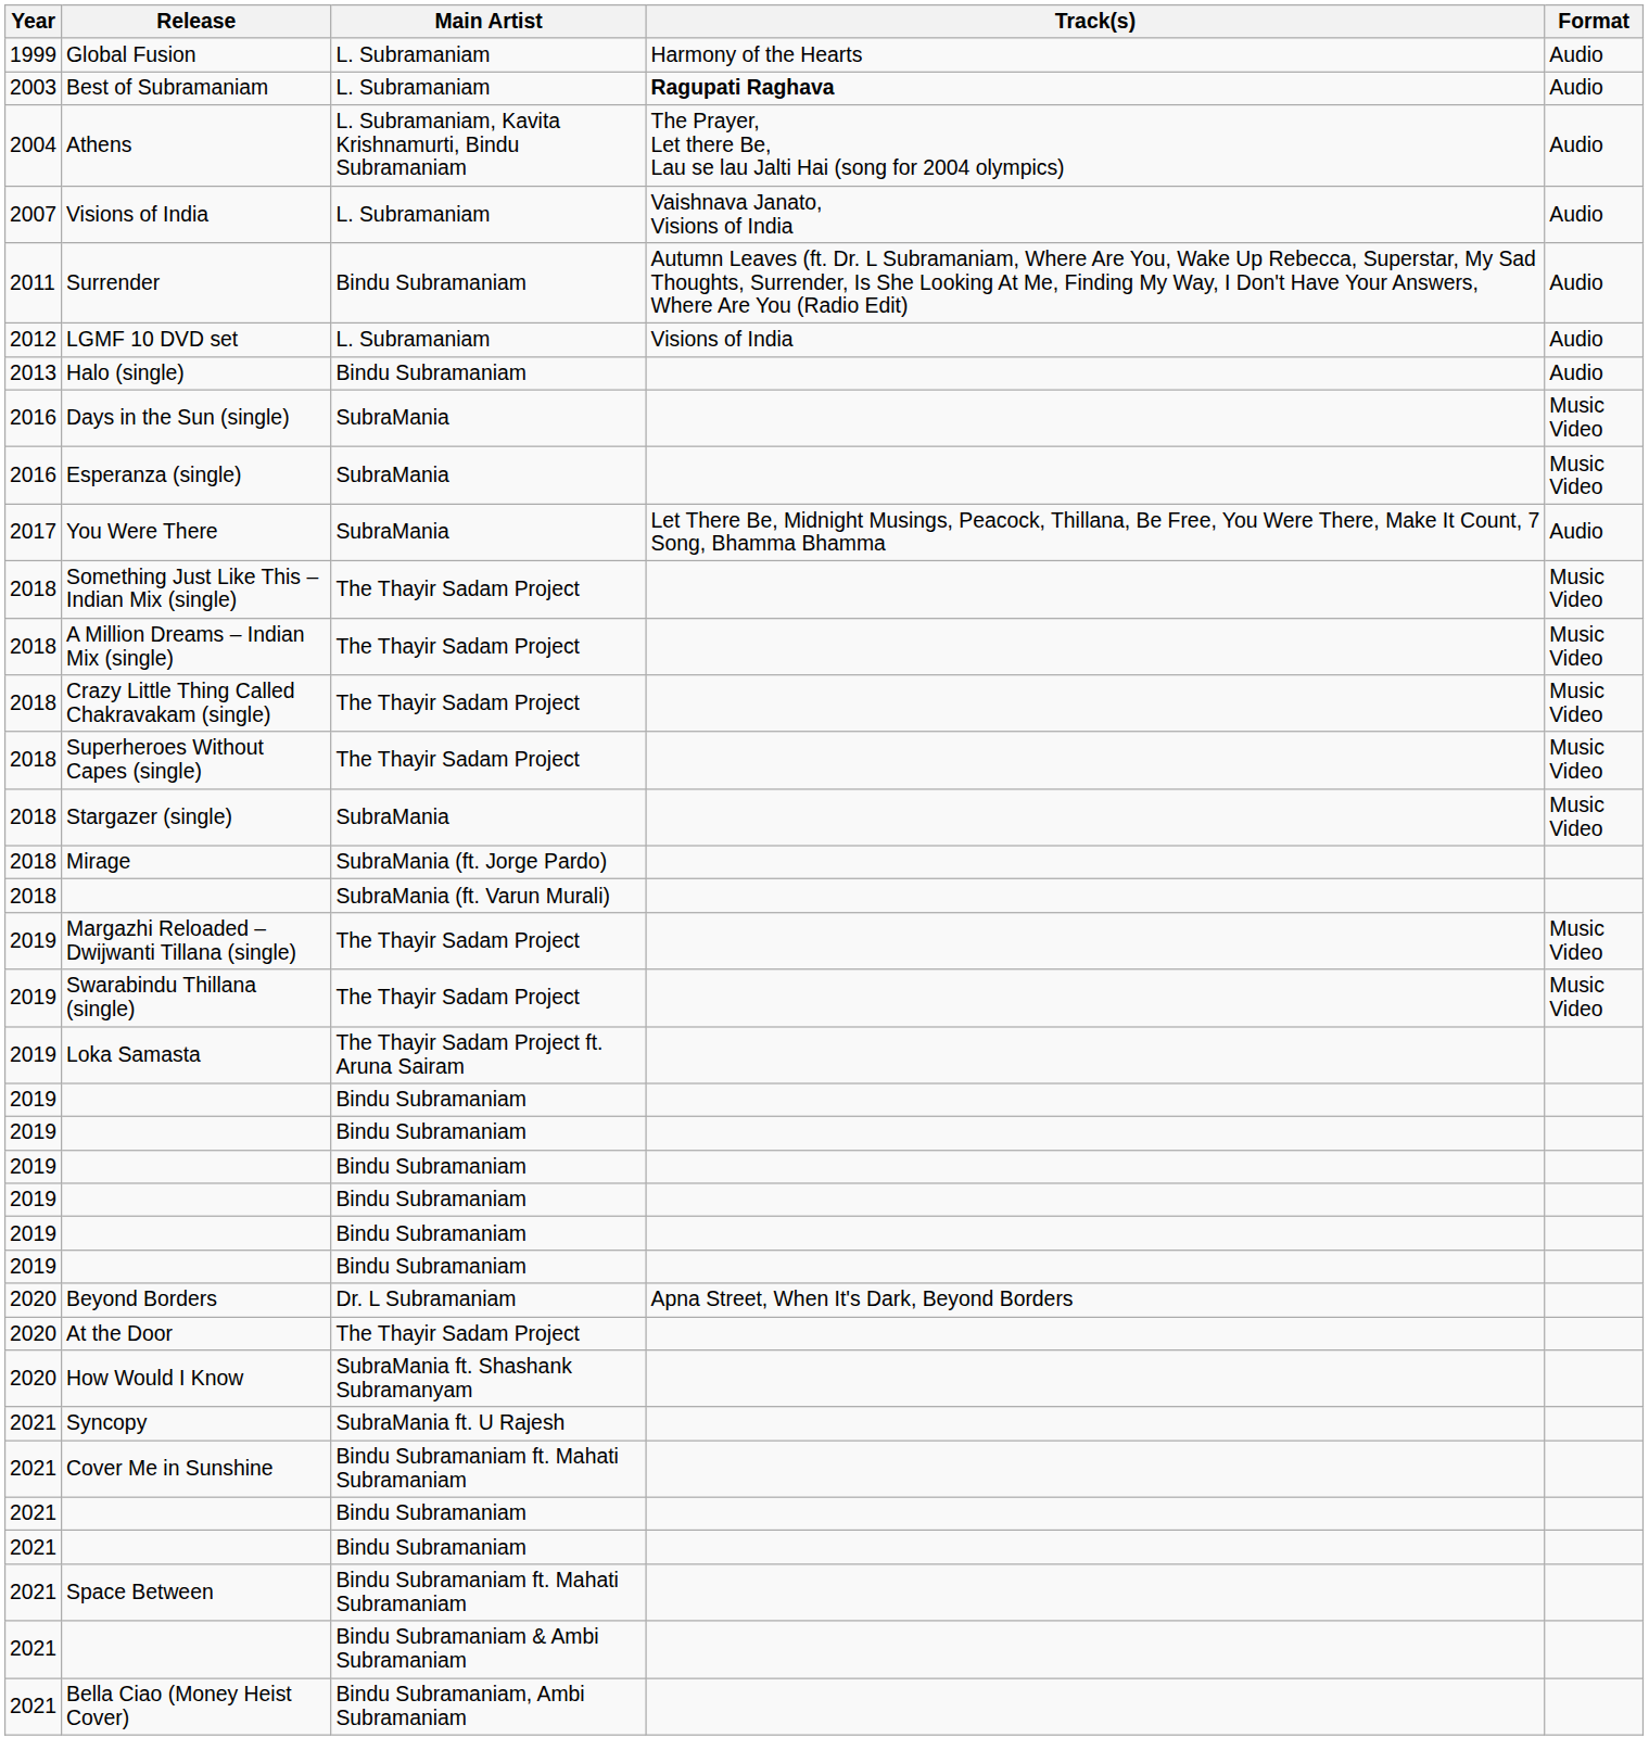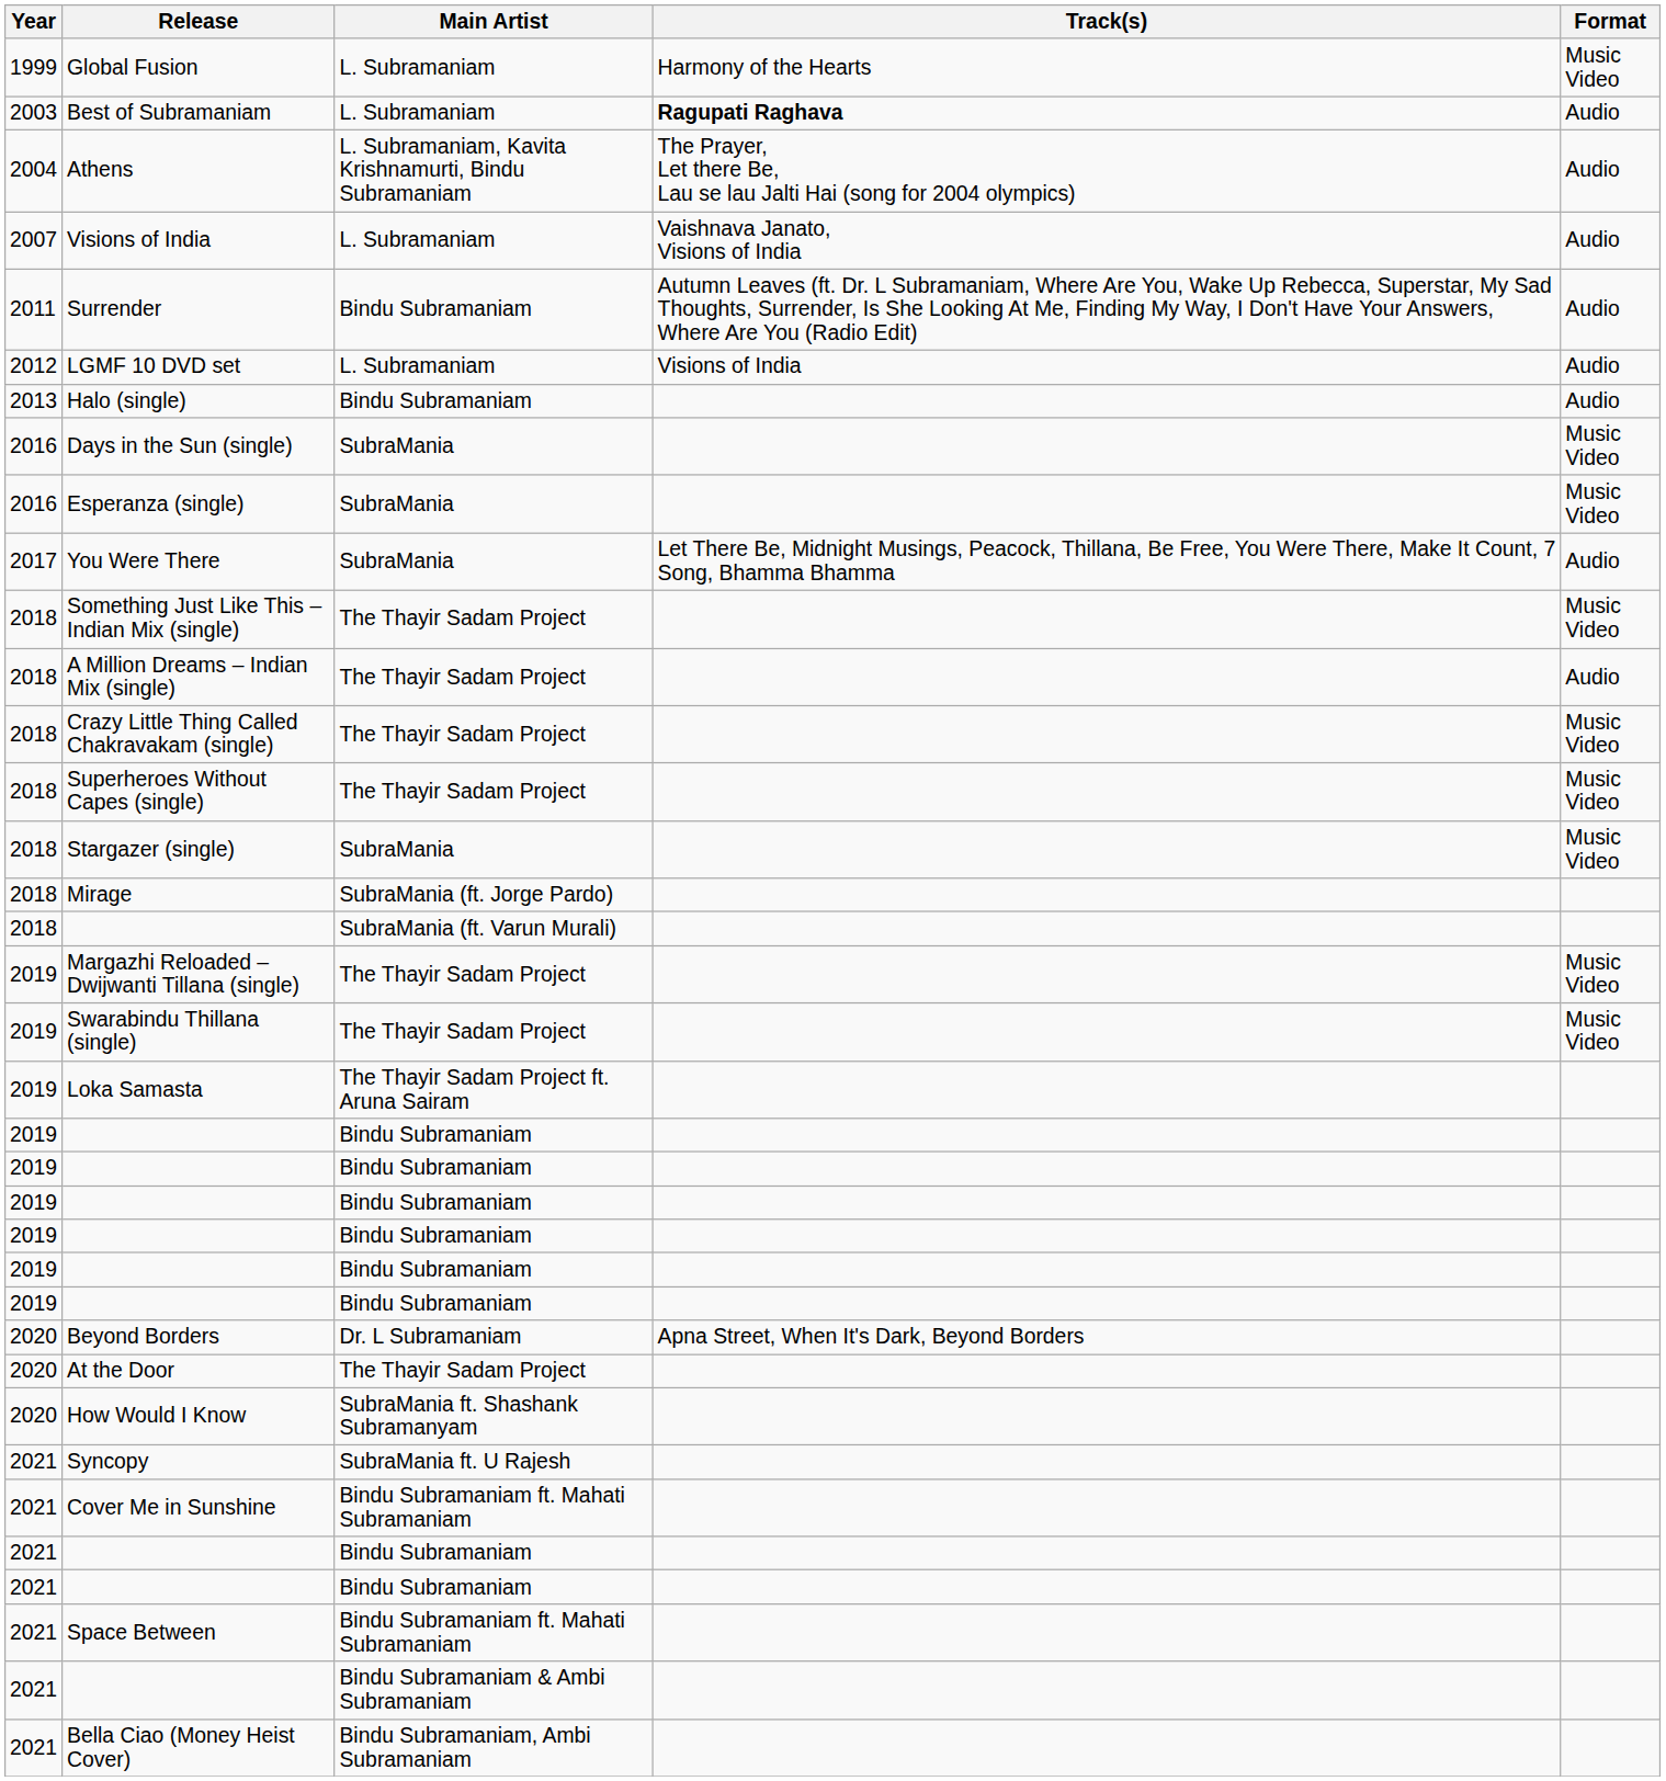 <table class="wikitable">
 <tr>
 <th>Year</th>
 <th>Release</th>
 <th>Main Artist</th>
 <th>Track(s)</th>
 <th>Format</th>
 </tr>
 <tr>
 <td>1999</td>
 <td>Global Fusion</td>
 <td>L. Subramaniam</td>
 <td>Harmony of the Hearts</td>
-<td>Audio</td>
+<td>Music Video</td>
 </tr>
 <tr>
 <td>2003</td>
 <td>Best of Subramaniam</td>
 <td>L. Subramaniam</td>
 <td><strong>Ragupati Raghava</strong></td>
 <td>Audio</td>
 </tr>
 <tr>
 <td>2004</td>
 <td>Athens</td>
 <td>L. Subramaniam, Kavita Krishnamurti, Bindu Subramaniam</td>
 <td>The Prayer,<br>Let there Be,<br>Lau se lau Jalti Hai (song for 2004 olympics)</td>
 <td>Audio</td>
 </tr>
 <tr>
 <td>2007</td>
 <td>Visions of India</td>
 <td>L. Subramaniam</td>
 <td>Vaishnava Janato,<br>Visions of India</td>
 <td>Audio</td>
 </tr>
 <tr>
 <td>2011</td>
 <td>Surrender</td>
 <td>Bindu Subramaniam</td>
 <td>Autumn Leaves (ft. Dr. L Subramaniam, Where Are You, Wake Up Rebecca, Superstar, My Sad Thoughts, Surrender, Is She Looking At Me, Finding My Way, I Don't Have Your Answers, Where Are You (Radio Edit)</td>
 <td>Audio</td>
 </tr>
 <tr>
 <td>2012</td>
 <td>LGMF 10 DVD set</td>
 <td>L. Subramaniam</td>
 <td>Visions of India</td>
 <td>Audio</td>
 </tr>
 <tr>
 <td>2013</td>
 <td>Halo (single)</td>
 <td>Bindu Subramaniam</td>
 <td></td>
 <td>Audio</td>
 </tr>
 <tr>
 <td>2016</td>
 <td>Days in the Sun (single)</td>
 <td>SubraMania</td>
 <td></td>
 <td>Music Video</td>
 </tr>
 <tr>
 <td>2016</td>
 <td>Esperanza (single)</td>
 <td>SubraMania</td>
 <td></td>
 <td>Music Video</td>
 </tr>
 <tr>
 <td>2017</td>
 <td>You Were There</td>
 <td>SubraMania</td>
 <td>Let There Be, Midnight Musings, Peacock, Thillana, Be Free, You Were There, Make It Count, 7 Song, Bhamma Bhamma</td>
 <td>Audio</td>
 </tr>
 <tr>
 <td>2018</td>
 <td>Something Just Like This – Indian Mix (single)</td>
 <td>The Thayir Sadam Project</td>
 <td></td>
 <td>Music Video</td>
 </tr>
 <tr>
 <td>2018</td>
 <td>A Million Dreams – Indian Mix (single)</td>
 <td>The Thayir Sadam Project</td>
 <td></td>
-<td>Music Video</td>
+<td>Audio</td>
 </tr>
 <tr>
 <td>2018</td>
 <td>Crazy Little Thing Called Chakravakam (single)</td>
 <td>The Thayir Sadam Project</td>
 <td></td>
 <td>Music Video</td>
 </tr>
 <tr>
 <td>2018</td>
 <td>Superheroes Without Capes (single)</td>
 <td>The Thayir Sadam Project</td>
 <td></td>
 <td>Music Video</td>
 </tr>
 <tr>
 <td>2018</td>
 <td>Stargazer (single)</td>
 <td>SubraMania</td>
 <td></td>
 <td>Music Video</td>
 </tr>
 <tr>
 <td>2018</td>
 <td>Mirage</td>
 <td>SubraMania (ft. Jorge Pardo)</td>
 <td></td>
 <td></td>
 </tr>
 <tr>
 <td>2018</td>
 <td></td>
 <td>SubraMania (ft. Varun Murali)</td>
 <td></td>
 <td></td>
 </tr>
 <tr>
 <td>2019</td>
 <td>Margazhi Reloaded – Dwijwanti Tillana (single)  </td>
 <td>The Thayir Sadam Project</td>
 <td></td>
 <td>Music Video</td>
 </tr>
 <tr>
 <td>2019</td>
 <td>Swarabindu Thillana (single)</td>
 <td>The Thayir Sadam Project</td>
 <td></td>
 <td>Music Video</td>
 </tr>
 <tr>
 <td>2019</td>
 <td>Loka Samasta</td>
 <td>The Thayir Sadam Project ft. Aruna Sairam</td>
 <td></td>
 <td></td>
 </tr>
 <tr>
 <td>2019</td>
 <td></td>
 <td>Bindu Subramaniam</td>
 <td></td>
 <td></td>
 </tr>
 <tr>
 <td>2019</td>
 <td></td>
 <td>Bindu Subramaniam</td>
 <td></td>
 <td></td>
 </tr>
 <tr>
 <td>2019</td>
 <td></td>
 <td>Bindu Subramaniam</td>
 <td></td>
 <td></td>
 </tr>
 <tr>
 <td>2019</td>
 <td></td>
 <td>Bindu Subramaniam</td>
 <td></td>
 <td></td>
 </tr>
 <tr>
 <td>2019</td>
 <td></td>
 <td>Bindu Subramaniam</td>
 <td></td>
 <td></td>
 </tr>
 <tr>
 <td>2019</td>
 <td></td>
 <td>Bindu Subramaniam</td>
 <td></td>
 <td></td>
 </tr>
 <tr>
 <td>2020</td>
 <td>Beyond Borders</td>
 <td>Dr. L Subramaniam</td>
 <td>Apna Street, When It's Dark, Beyond Borders</td>
 <td></td>
 </tr>
 <tr>
 <td>2020</td>
 <td>At the Door</td>
 <td>The Thayir Sadam Project</td>
 <td></td>
 <td></td>
 </tr>
 <tr>
 <td>2020</td>
 <td>How Would I Know</td>
 <td>SubraMania ft. Shashank Subramanyam</td>
 <td></td>
 <td></td>
 </tr>
 <tr>
 <td>2021</td>
 <td>Syncopy</td>
 <td>SubraMania ft. U Rajesh</td>
 <td></td>
 <td></td>
 </tr>
 <tr>
 <td>2021</td>
 <td>Cover Me in Sunshine</td>
 <td>Bindu Subramaniam ft. Mahati Subramaniam</td>
 <td></td>
 <td></td>
 </tr>
 <tr>
 <td>2021</td>
 <td></td>
 <td>Bindu Subramaniam</td>
 <td></td>
 <td></td>
 </tr>
 <tr>
 <td>2021</td>
 <td></td>
 <td>Bindu Subramaniam</td>
 <td></td>
 <td></td>
 </tr>
 <tr>
 <td>2021</td>
 <td>Space Between</td>
 <td>Bindu Subramaniam ft. Mahati Subramaniam</td>
 <td></td>
 <td></td>
 </tr>
 <tr>
 <td>2021</td>
 <td></td>
 <td>Bindu Subramaniam & Ambi Subramaniam</td>
 <td></td>
 <td></td>
 </tr>
 <tr>
 <td>2021</td>
 <td>Bella Ciao (Money Heist Cover)</td>
 <td>Bindu Subramaniam, Ambi Subramaniam</td>
 <td></td>
 <td></td>
 </tr>
 </table>
